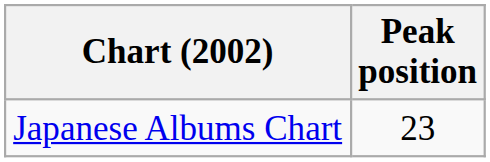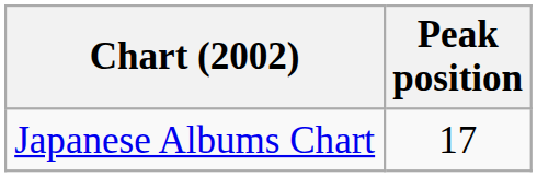 <table class="wikitable sortable">
 <tr>
 <th>Chart (2002)</th>
 <th>Peak<br>position</th>
 </tr>
 <tr>
 <td><a href='#'>Japanese Albums Chart</a></td>
-<td style="text-align:center;">23</td>
+<td style="text-align:center;">17</td>
 </tr>
 </table>
